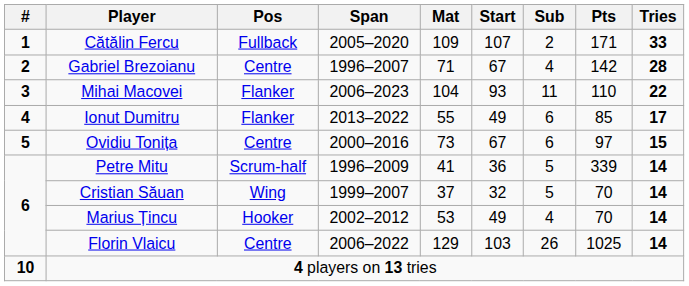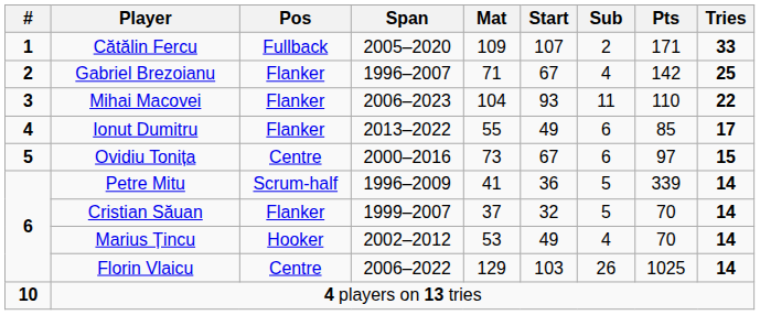 <table class="wikitable" style="font-size:100%; text-align:center;">
 <tr>
 <th style="width:35px;">#</th>
 <th style="width:165px;">Player</th>
 <th style="width:95px;">Pos</th>
 <th style="width:95px;">Span</th>
 <th style="width:45px;">Mat</th>
 <th style="width:45px;">Start</th>
 <th style="width:45px;">Sub</th>
 <th style="width:50px;">Pts</th>
 <th style="width:45px;">Tries</th>
 </tr>
 <tr>
 <td><strong>1</strong></td>
 <td><a href='#'>Cătălin Fercu</a></td>
 <td><a href='#'>Fullback</a></td>
 <td>2005–2020</td>
 <td>109</td>
 <td>107</td>
 <td>2</td>
 <td>171</td>
 <td><strong>33</strong></td>
 </tr>
 <tr>
 <td><strong>2</strong></td>
 <td><a href='#'>Gabriel Brezoianu</a></td>
-<td><a href='#'>Centre</a></td>
+<td><a href='#'>Flanker</a></td>
 <td>1996–2007</td>
 <td>71</td>
 <td>67</td>
 <td>4</td>
 <td>142</td>
-<td><strong>28</strong></td>
+<td><strong>25</strong></td>
 </tr>
 <tr>
 <td><strong>3</strong></td>
 <td><a href='#'>Mihai Macovei</a></td>
 <td><a href='#'>Flanker</a></td>
 <td>2006–2023</td>
 <td>104</td>
 <td>93</td>
 <td>11</td>
 <td>110</td>
 <td><strong>22</strong></td>
 </tr>
 <tr>
 <td><strong>4</strong></td>
 <td><a href='#'>Ionut Dumitru</a></td>
 <td><a href='#'>Flanker</a></td>
 <td>2013–2022</td>
 <td>55</td>
 <td>49</td>
 <td>6</td>
 <td>85</td>
 <td><strong>17</strong></td>
 </tr>
 <tr>
 <td><strong>5</strong></td>
 <td><a href='#'>Ovidiu Tonița</a></td>
 <td><a href='#'>Centre</a></td>
 <td>2000–2016</td>
 <td>73</td>
 <td>67</td>
 <td>6</td>
 <td>97</td>
 <td><strong>15</strong></td>
 </tr>
 <tr>
 <td rowspan="4"><strong>6</strong></td>
 <td><a href='#'>Petre Mitu</a></td>
 <td><a href='#'>Scrum-half</a></td>
 <td>1996–2009</td>
 <td>41</td>
 <td>36</td>
 <td>5</td>
 <td>339</td>
 <td><strong>14</strong></td>
 </tr>
 <tr>
 <td><a href='#'>Cristian Săuan</a></td>
-<td><a href='#'>Wing</a></td>
+<td><a href='#'>Flanker</a></td>
 <td>1999–2007</td>
 <td>37</td>
 <td>32</td>
 <td>5</td>
 <td>70</td>
 <td><strong>14</strong></td>
 </tr>
 <tr>
 <td><a href='#'>Marius Țincu</a></td>
 <td><a href='#'>Hooker</a></td>
 <td>2002–2012</td>
 <td>53</td>
 <td>49</td>
 <td>4</td>
 <td>70</td>
 <td><strong>14</strong></td>
 </tr>
 <tr>
 <td><a href='#'>Florin Vlaicu</a></td>
 <td><a href='#'>Centre</a></td>
 <td>2006–2022</td>
 <td>129</td>
 <td>103</td>
 <td>26</td>
 <td>1025</td>
 <td><strong>14</strong></td>
 </tr>
 <tr>
 <td><strong>10</strong></td>
 <td colspan="8"><strong>4</strong> players on <strong>13</strong> tries</td>
 </tr>
 </table>
